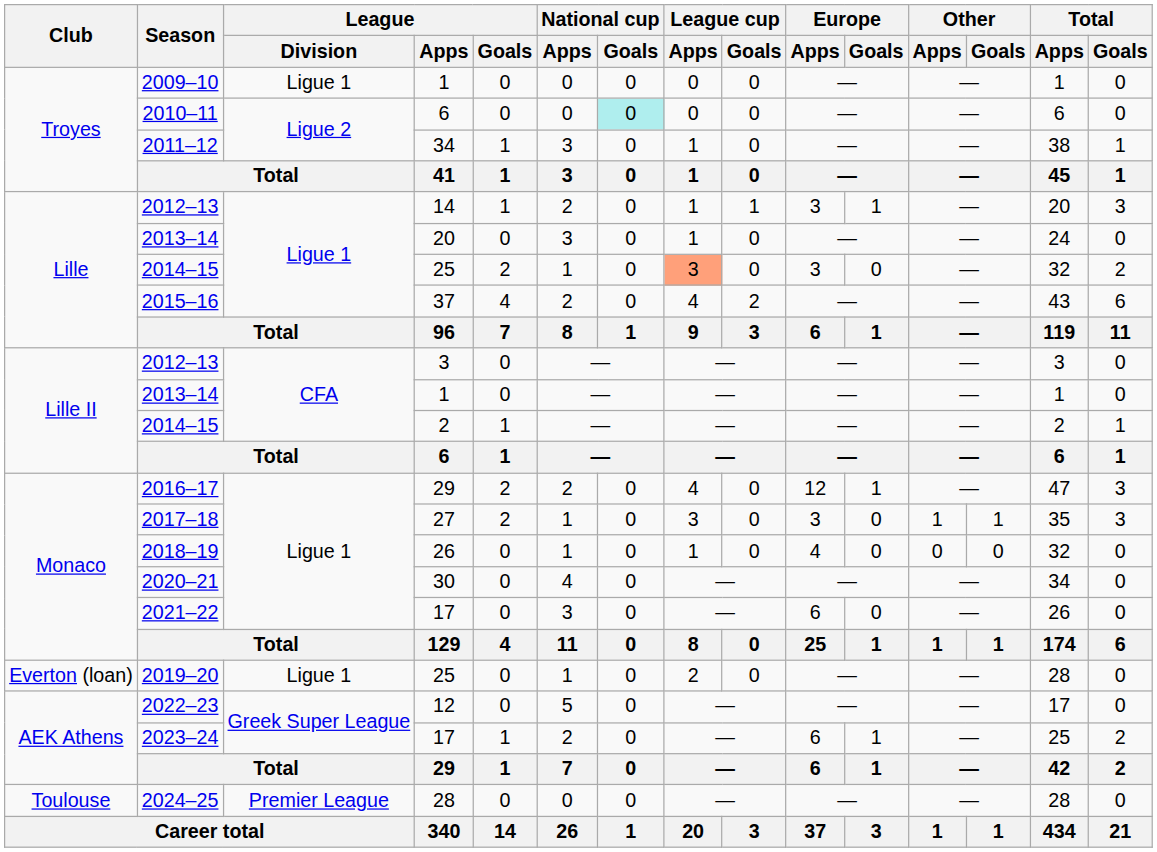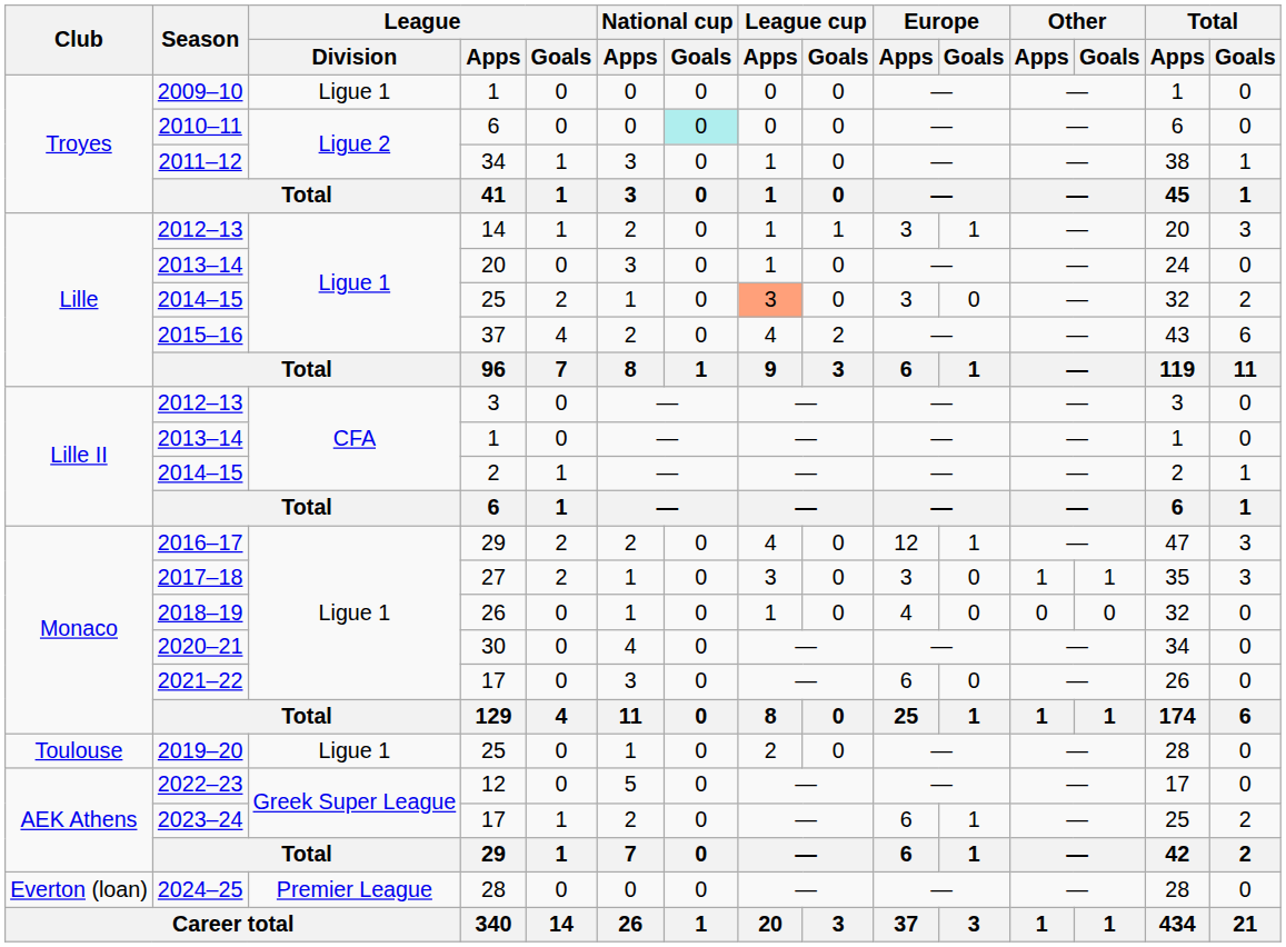 <table class="wikitable" style="text-align:center">
 <tr>
 <th rowspan="2">Club</th>
 <th rowspan="2">Season</th>
 <th colspan="3">League</th>
 <th colspan="2">National cup</th>
 <th colspan="2">League cup</th>
 <th colspan="2">Europe</th>
 <th colspan="2">Other</th>
 <th colspan="2">Total</th>
 </tr>
 <tr>
 <th>Division</th>
 <th>Apps</th>
 <th>Goals</th>
 <th>Apps</th>
 <th>Goals</th>
 <th>Apps</th>
 <th>Goals</th>
 <th>Apps</th>
 <th>Goals</th>
 <th>Apps</th>
 <th>Goals</th>
 <th>Apps</th>
 <th>Goals</th>
 </tr>
 <tr>
 <td rowspan="4"><a href='#'>Troyes</a></td>
 <td><a href='#'>2009–10</a></td>
 <td>Ligue 1</td>
 <td>1</td>
 <td>0</td>
 <td>0</td>
 <td>0</td>
 <td>0</td>
 <td>0</td>
 <td colspan="2">—</td>
 <td colspan="2">—</td>
 <td>1</td>
 <td>0</td>
 </tr>
 <tr>
 <td><a href='#'>2010–11</a></td>
 <td rowspan="2"><a href='#'>Ligue 2</a></td>
 <td>6</td>
 <td>0</td>
 <td>0</td>
 <td style="background: paleturquoise;">0</td>
 <td>0</td>
 <td>0</td>
 <td colspan="2">—</td>
 <td colspan="2">—</td>
 <td>6</td>
 <td>0</td>
 </tr>
 <tr>
 <td><a href='#'>2011–12</a></td>
 <td>34</td>
 <td>1</td>
 <td>3</td>
 <td>0</td>
 <td>1</td>
 <td>0</td>
 <td colspan="2">—</td>
 <td colspan="2">—</td>
 <td>38</td>
 <td>1</td>
 </tr>
 <tr>
 <th colspan="2">Total</th>
 <th>41</th>
 <th>1</th>
 <th>3</th>
 <th>0</th>
 <th>1</th>
 <th>0</th>
 <th colspan="2">—</th>
 <th colspan="2">—</th>
 <th>45</th>
 <th>1</th>
 </tr>
 <tr>
 <td rowspan="5"><a href='#'>Lille</a></td>
 <td><a href='#'>2012–13</a></td>
 <td rowspan="4"><a href='#'>Ligue 1</a></td>
 <td>14</td>
 <td>1</td>
 <td>2</td>
 <td>0</td>
 <td>1</td>
 <td>1</td>
 <td>3</td>
 <td>1</td>
 <td colspan="2">—</td>
 <td>20</td>
 <td>3</td>
 </tr>
 <tr>
 <td><a href='#'>2013–14</a></td>
 <td>20</td>
 <td>0</td>
 <td>3</td>
 <td>0</td>
 <td>1</td>
 <td>0</td>
 <td colspan="2">—</td>
 <td colspan="2">—</td>
 <td>24</td>
 <td>0</td>
 </tr>
 <tr>
 <td><a href='#'>2014–15</a></td>
 <td>25</td>
 <td>2</td>
 <td>1</td>
 <td>0</td>
 <td style="background: lightsalmon;">3</td>
 <td>0</td>
 <td>3</td>
 <td>0</td>
 <td colspan="2">—</td>
 <td>32</td>
 <td>2</td>
 </tr>
 <tr>
 <td><a href='#'>2015–16</a></td>
 <td>37</td>
 <td>4</td>
 <td>2</td>
 <td>0</td>
 <td>4</td>
 <td>2</td>
 <td colspan="2">—</td>
 <td colspan="2">—</td>
 <td>43</td>
 <td>6</td>
 </tr>
 <tr>
 <th colspan="2">Total</th>
 <th>96</th>
 <th>7</th>
 <th>8</th>
 <th>1</th>
 <th>9</th>
 <th>3</th>
 <th>6</th>
 <th>1</th>
 <th colspan="2">—</th>
 <th>119</th>
 <th>11</th>
 </tr>
 <tr>
 <td rowspan="4"><a href='#'>Lille II</a></td>
 <td><a href='#'>2012–13</a></td>
 <td rowspan="3"><a href='#'>CFA</a></td>
 <td>3</td>
 <td>0</td>
 <td colspan="2">—</td>
 <td colspan="2">—</td>
 <td colspan="2">—</td>
 <td colspan="2">—</td>
 <td>3</td>
 <td>0</td>
 </tr>
 <tr>
 <td><a href='#'>2013–14</a></td>
 <td>1</td>
 <td>0</td>
 <td colspan="2">—</td>
 <td colspan="2">—</td>
 <td colspan="2">—</td>
 <td colspan="2">—</td>
 <td>1</td>
 <td>0</td>
 </tr>
 <tr>
 <td><a href='#'>2014–15</a></td>
 <td>2</td>
 <td>1</td>
 <td colspan="2">—</td>
 <td colspan="2">—</td>
 <td colspan="2">—</td>
 <td colspan="2">—</td>
 <td>2</td>
 <td>1</td>
 </tr>
 <tr>
 <th colspan="2">Total</th>
 <th>6</th>
 <th>1</th>
 <th colspan="2">—</th>
 <th colspan="2">—</th>
 <th colspan="2">—</th>
 <th colspan="2">—</th>
 <th>6</th>
 <th>1</th>
 </tr>
 <tr>
 <td rowspan="6"><a href='#'>Monaco</a></td>
 <td><a href='#'>2016–17</a></td>
 <td rowspan="5">Ligue 1</td>
 <td>29</td>
 <td>2</td>
 <td>2</td>
 <td>0</td>
 <td>4</td>
 <td>0</td>
 <td>12</td>
 <td>1</td>
 <td colspan="2">—</td>
 <td>47</td>
 <td>3</td>
 </tr>
 <tr>
 <td><a href='#'>2017–18</a></td>
 <td>27</td>
 <td>2</td>
 <td>1</td>
 <td>0</td>
 <td>3</td>
 <td>0</td>
 <td>3</td>
 <td>0</td>
 <td>1</td>
 <td>1</td>
 <td>35</td>
 <td>3</td>
 </tr>
 <tr>
 <td><a href='#'>2018–19</a></td>
 <td>26</td>
 <td>0</td>
 <td>1</td>
 <td>0</td>
 <td>1</td>
 <td>0</td>
 <td>4</td>
 <td>0</td>
 <td>0</td>
 <td>0</td>
 <td>32</td>
 <td>0</td>
 </tr>
 <tr>
 <td><a href='#'>2020–21</a></td>
 <td>30</td>
 <td>0</td>
 <td>4</td>
 <td>0</td>
 <td colspan="2">—</td>
 <td colspan="2">—</td>
 <td colspan="2">—</td>
 <td>34</td>
 <td>0</td>
 </tr>
 <tr>
 <td><a href='#'>2021–22</a></td>
 <td>17</td>
 <td>0</td>
 <td>3</td>
 <td>0</td>
 <td colspan="2">—</td>
 <td>6</td>
 <td>0</td>
 <td colspan="2">—</td>
 <td>26</td>
 <td>0</td>
 </tr>
 <tr>
 <th colspan="2">Total</th>
 <th>129</th>
 <th>4</th>
 <th>11</th>
 <th>0</th>
 <th>8</th>
 <th>0</th>
 <th>25</th>
 <th>1</th>
 <th>1</th>
 <th>1</th>
 <th>174</th>
 <th>6</th>
 </tr>
 <tr>
-<td><a href='#'>Everton</a> (loan)</td>
+<td><a href='#'>Toulouse</a></td>
 <td><a href='#'>2019–20</a></td>
 <td>Ligue 1</td>
 <td>25</td>
 <td>0</td>
 <td>1</td>
 <td>0</td>
 <td>2</td>
 <td>0</td>
 <td colspan="2">—</td>
 <td colspan="2">—</td>
 <td>28</td>
 <td>0</td>
 </tr>
 <tr>
 <td rowspan="3"><a href='#'>AEK Athens</a></td>
 <td><a href='#'>2022–23</a></td>
 <td rowspan="2"><a href='#'>Greek Super League</a></td>
 <td>12</td>
 <td>0</td>
 <td>5</td>
 <td>0</td>
 <td colspan="2">—</td>
 <td colspan="2">—</td>
 <td colspan="2">—</td>
 <td>17</td>
 <td>0</td>
 </tr>
 <tr>
 <td><a href='#'>2023–24</a></td>
 <td>17</td>
 <td>1</td>
 <td>2</td>
 <td>0</td>
 <td colspan="2">—</td>
 <td>6</td>
 <td>1</td>
 <td colspan="2">—</td>
 <td>25</td>
 <td>2</td>
 </tr>
 <tr>
 <th colspan="2">Total</th>
 <th>29</th>
 <th>1</th>
 <th>7</th>
 <th>0</th>
 <th colspan="2">—</th>
 <th>6</th>
 <th>1</th>
 <th colspan="2">—</th>
 <th>42</th>
 <th>2</th>
 </tr>
 <tr>
-<td><a href='#'>Toulouse</a></td>
+<td><a href='#'>Everton</a> (loan)</td>
 <td><a href='#'>2024–25</a></td>
 <td><a href='#'>Premier League</a></td>
 <td>28</td>
 <td>0</td>
 <td>0</td>
 <td>0</td>
 <td colspan="2">—</td>
 <td colspan="2">—</td>
 <td colspan="2">—</td>
 <td>28</td>
 <td>0</td>
 </tr>
 <tr>
 <th colspan="3">Career total</th>
 <th>340</th>
 <th>14</th>
 <th>26</th>
 <th>1</th>
 <th>20</th>
 <th>3</th>
 <th>37</th>
 <th>3</th>
 <th>1</th>
 <th>1</th>
 <th>434</th>
 <th>21</th>
 </tr>
 </table>
